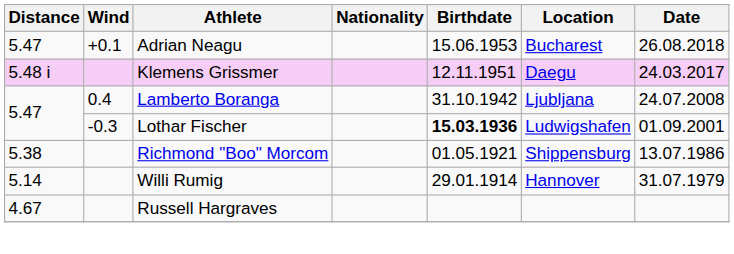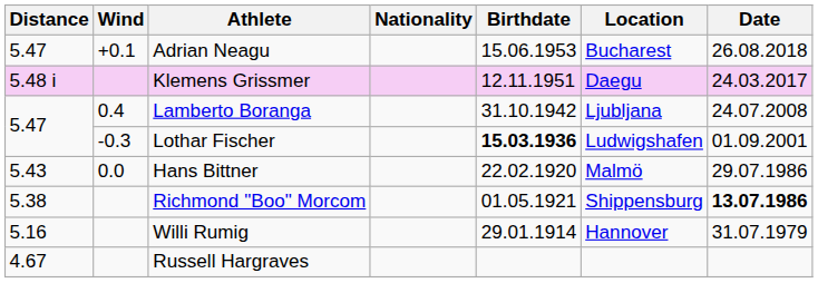 <table class="wikitable">
 <tr>
 <th>Distance</th>
 <th>Wind</th>
 <th>Athlete</th>
 <th>Nationality</th>
 <th>Birthdate</th>
 <th>Location</th>
 <th>Date</th>
 </tr>
 <tr>
 <td>5.47</td>
 <td>+0.1</td>
 <td>Adrian Neagu</td>
 <td></td>
 <td>15.06.1953</td>
 <td><a href='#'>Bucharest</a></td>
 <td>26.08.2018</td>
 </tr>
 <tr bgcolor=#f6CEF5>
 <td>5.48 i</td>
 <td></td>
 <td>Klemens Grissmer</td>
 <td></td>
 <td>12.11.1951</td>
 <td><a href='#'>Daegu</a></td>
 <td>24.03.2017</td>
 </tr>
 <tr>
 <td rowspan=2>5.47</td>
 <td>0.4</td>
 <td><a href='#'>Lamberto Boranga</a></td>
 <td></td>
 <td>31.10.1942</td>
 <td><a href='#'>Ljubljana</a></td>
 <td>24.07.2008</td>
 </tr>
 <tr>
 <td>-0.3</td>
 <td>Lothar Fischer</td>
 <td></td>
 <td><strong>15.03.1936</strong></td>
 <td><a href='#'>Ludwigshafen</a></td>
 <td>01.09.2001</td>
 </tr>
 <tr>
+<td>5.43</td>
+<td>0.0</td>
+<td>Hans Bittner</td>
+<td></td>
+<td>22.02.1920</td>
+<td><a href='#'>Malmö</a></td>
+<td>29.07.1986</td>
+</tr>
+<tr>
 <td>5.38</td>
 <td></td>
 <td><a href='#'>Richmond "Boo" Morcom</a></td>
 <td></td>
 <td>01.05.1921</td>
 <td><a href='#'>Shippensburg</a></td>
-<td>13.07.1986</td>
+<td><strong>13.07.1986</strong></td>
 </tr>
 <tr>
-<td>5.14</td>
+<td>5.16</td>
 <td></td>
 <td>Willi Rumig</td>
 <td></td>
 <td>29.01.1914</td>
 <td><a href='#'>Hannover</a></td>
 <td>31.07.1979</td>
 </tr>
 <tr>
 <td>4.67</td>
 <td></td>
 <td>Russell Hargraves</td>
 <td></td>
 <td></td>
 <td></td>
 <td></td>
 </tr>
 <tr>
 </tr>
 </table>
